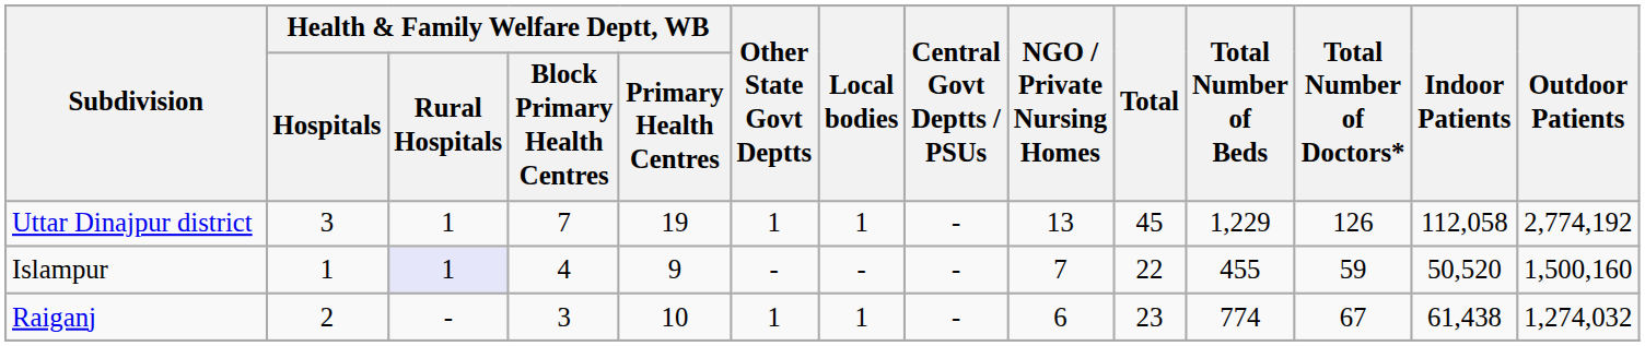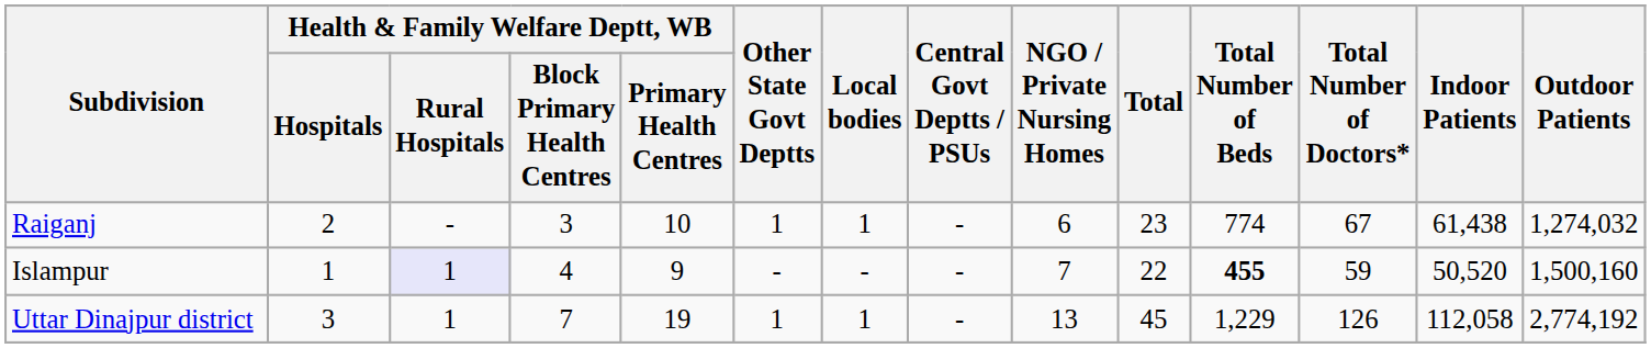 <table class="wikitable" style="text-align:center;font-size: 9pt">
 <tr>
 <th width="110" rowspan="2">Subdivision</th>
 <th width="160" colspan="4" rowspan="1">Health & Family Welfare Deptt, WB</th>
 <th widthspan="110" rowspan="2">Other<br>State<br>Govt<br>Deptts</th>
 <th widthspan="110" rowspan="2">Local<br>bodies</th>
 <th widthspan="110" rowspan="2">Central<br>Govt<br>Deptts /<br>PSUs</th>
 <th widthspan="110" rowspan="2">NGO /<br>Private<br>Nursing<br>Homes</th>
 <th widthspan="110" rowspan="2">Total</th>
 <th widthspan="110" rowspan="2">Total<br>Number<br>of<br>Beds</th>
 <th widthspan="110" rowspan="2">Total<br>Number<br>of<br>Doctors*</th>
 <th widthspan="130" rowspan="2">Indoor<br>Patients</th>
 <th widthspan="130" rowspan="2">Outdoor<br>Patients</th>
 </tr>
 <tr>
 <th width="40">Hospitals<br></th>
 <th width="40">Rural<br>Hospitals<br></th>
 <th width="40">Block<br>Primary<br>Health<br>Centres<br></th>
 <th width="40">Primary<br>Health<br>Centres<br></th>
 </tr>
 <tr>
+<td align=left><a href='#'>Raiganj</a></td>
+<td align="center">2</td>
+<td align="center">-</td>
+<td align="center">3</td>
+<td align="center">10</td>
+<td align="center">1</td>
+<td align="center">1</td>
+<td align="center">-</td>
+<td align="center">6</td>
+<td align="center">23</td>
+<td align="center">774</td>
+<td align="center">67</td>
+<td align="center">61,438</td>
+<td align="center">1,274,032</td>
+</tr>
+<tr>
+<td align=left>Islampur</td>
+<td align="center">1</td>
+<td align="center" style="background: lavender;">1</td>
+<td align="center">4</td>
+<td align="center">9</td>
+<td align="center">-</td>
+<td align="center">-</td>
+<td align="center">-</td>
+<td align="center">7</td>
+<td align="center">22</td>
+<td align="center"><strong>455</strong></td>
+<td align="center">59</td>
+<td align="center">50,520</td>
+<td align="center">1,500,160</td>
+</tr>
+<tr>
 <td align=left><a href='#'>Uttar Dinajpur district</a></td>
 <td align="center">3</td>
 <td align="center">1</td>
 <td align="center">7</td>
 <td align="center">19</td>
 <td align="center">1</td>
 <td align="center">1</td>
 <td align="center">-</td>
 <td align="center">13</td>
 <td align="center">45</td>
 <td align="center">1,229</td>
 <td align="center">126</td>
 <td align="center">112,058</td>
 <td align="center">2,774,192</td>
 </tr>
 <tr>
-<td align=left>Islampur</td>
-<td align="center">1</td>
-<td align="center" style="background: lavender;">1</td>
-<td align="center">4</td>
-<td align="center">9</td>
-<td align="center">-</td>
-<td align="center">-</td>
-<td align="center">-</td>
-<td align="center">7</td>
-<td align="center">22</td>
-<td align="center">455</td>
-<td align="center">59</td>
-<td align="center">50,520</td>
-<td align="center">1,500,160</td>
-</tr>
-<tr>
-<td align=left><a href='#'>Raiganj</a></td>
-<td align="center">2</td>
-<td align="center">-</td>
-<td align="center">3</td>
-<td align="center">10</td>
-<td align="center">1</td>
-<td align="center">1</td>
-<td align="center">-</td>
-<td align="center">6</td>
-<td align="center">23</td>
-<td align="center">774</td>
-<td align="center">67</td>
-<td align="center">61,438</td>
-<td align="center">1,274,032</td>
-</tr>
-<tr>
 </tr>
 </table>
